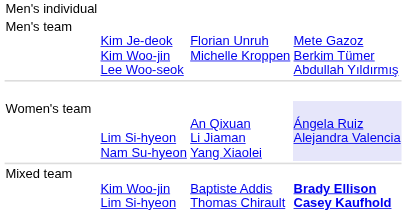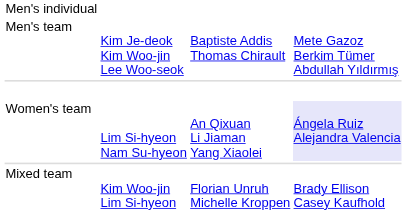 <table>
 <tr>
 <td>Men's individual<br></td>
 <td></td>
 <td></td>
 <td></td>
 </tr>
 <tr valign="top">
 <td>Men's team<br></td>
 <td><br><a href='#'>Kim Je-deok</a><br><a href='#'>Kim Woo-jin</a><br><a href='#'>Lee Woo-seok</a></td>
-<td><br><a href='#'>Florian Unruh</a><br><a href='#'>Michelle Kroppen</a></td>
+<td><br><a href='#'>Baptiste Addis</a><br><a href='#'>Thomas Chirault</a><br></td>
 <td><br><a href='#'>Mete Gazoz</a><br><a href='#'>Berkim Tümer</a><br><a href='#'>Abdullah Yıldırmış</a></td>
 </tr>
 <tr bgcolor=#DDDDDD>
 <td colspan=7></td>
 </tr>
 <tr>
 <td><br></td>
 <td></td>
 <td></td>
 <td></td>
 </tr>
 <tr valign="top">
 <td>Women's team<br></td>
 <td><br><br><a href='#'>Lim Si-hyeon</a><br><a href='#'>Nam Su-hyeon</a></td>
 <td><br><a href='#'>An Qixuan</a><br><a href='#'>Li Jiaman</a><br><a href='#'>Yang Xiaolei</a></td>
 <td style="background: lavender;"><br><a href='#'>Ángela Ruiz</a><br><a href='#'>Alejandra Valencia</a><br></td>
 </tr>
 <tr bgcolor=#DDDDDD>
 <td colspan=7></td>
 </tr>
 <tr valign="top">
 <td>Mixed team<br></td>
 <td><br><a href='#'>Kim Woo-jin</a><br><a href='#'>Lim Si-hyeon</a></td>
-<td><br><a href='#'>Baptiste Addis</a><br><a href='#'>Thomas Chirault</a><br></td>
-<td><strong><br><a href='#'>Brady Ellison</a><br><a href='#'>Casey Kaufhold</a></strong></td>
+<td><br><a href='#'>Florian Unruh</a><br><a href='#'>Michelle Kroppen</a></td>
+<td><br><a href='#'>Brady Ellison</a><br><a href='#'>Casey Kaufhold</a></td>
 </tr>
 </table>
